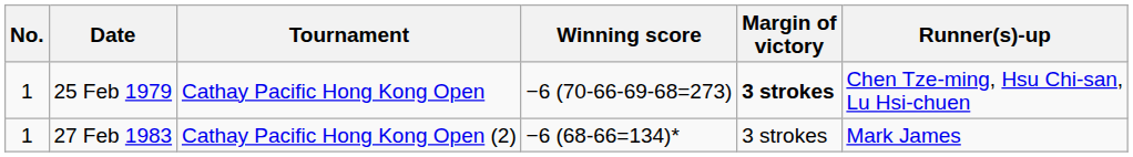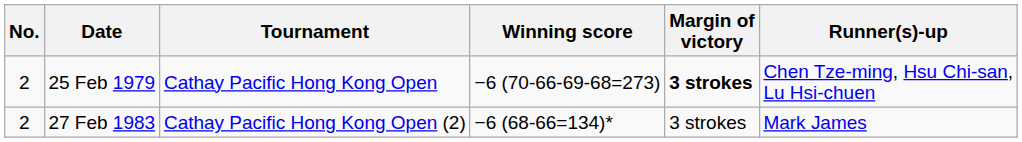 <table class="wikitable" style="font-size:95%;">
 <tr>
 <th>No.</th>
 <th>Date</th>
 <th>Tournament</th>
 <th>Winning score</th>
 <th>Margin of<br>victory</th>
 <th>Runner(s)-up</th>
 </tr>
 <tr>
-<td align=center>1</td>
+<td align=center>2</td>
 <td align=right>25 Feb <a href='#'>1979</a></td>
 <td><a href='#'>Cathay Pacific Hong Kong Open</a></td>
 <td>−6 (70-66-69-68=273)</td>
 <td><strong>3 strokes</strong></td>
 <td> <a href='#'>Chen Tze-ming</a>,  <a href='#'>Hsu Chi-san</a>,<br> <a href='#'>Lu Hsi-chuen</a></td>
 </tr>
 <tr>
-<td align=center>1</td>
+<td align=center>2</td>
 <td align=right>27 Feb <a href='#'>1983</a></td>
 <td><a href='#'>Cathay Pacific Hong Kong Open</a> (2)</td>
 <td>−6 (68-66=134)*</td>
 <td>3 strokes</td>
 <td> <a href='#'>Mark James</a></td>
 </tr>
 </table>
